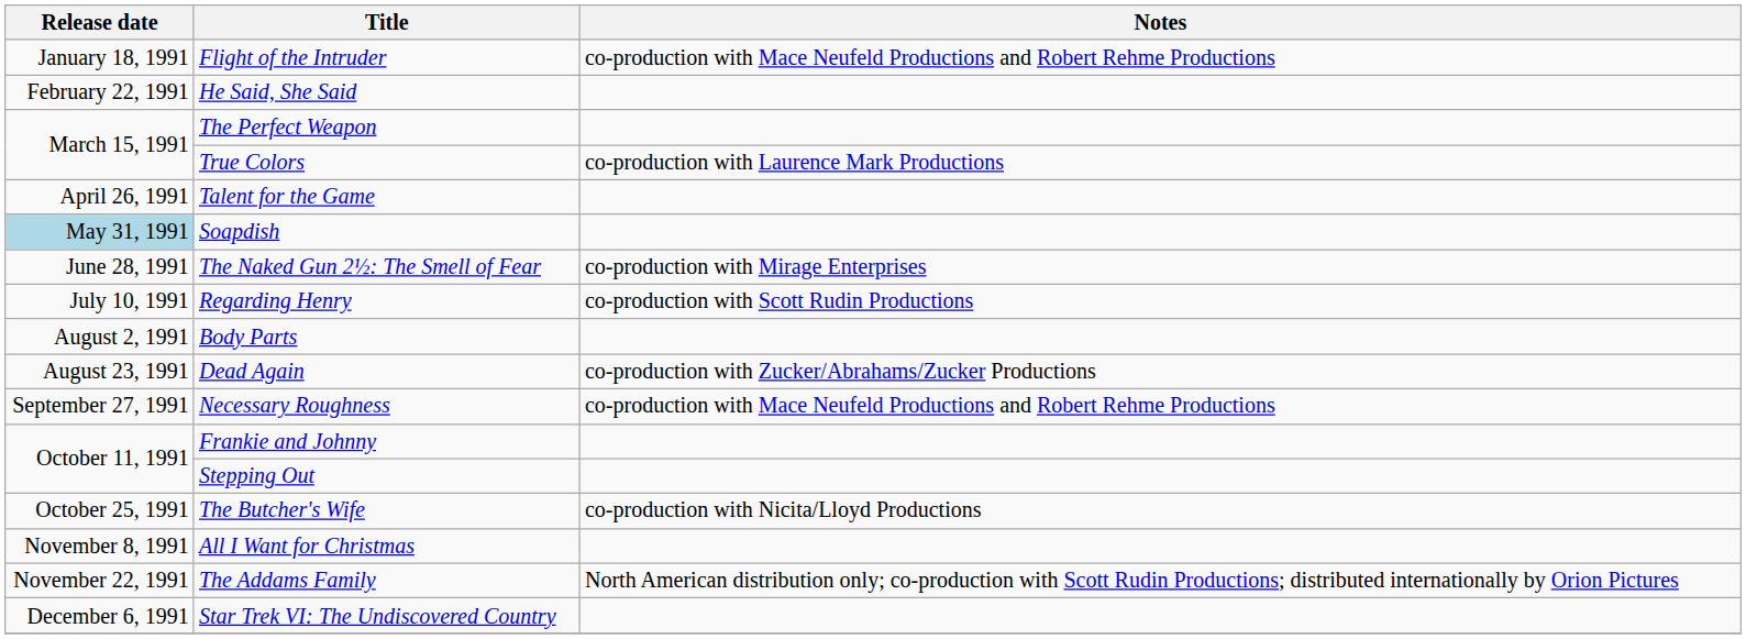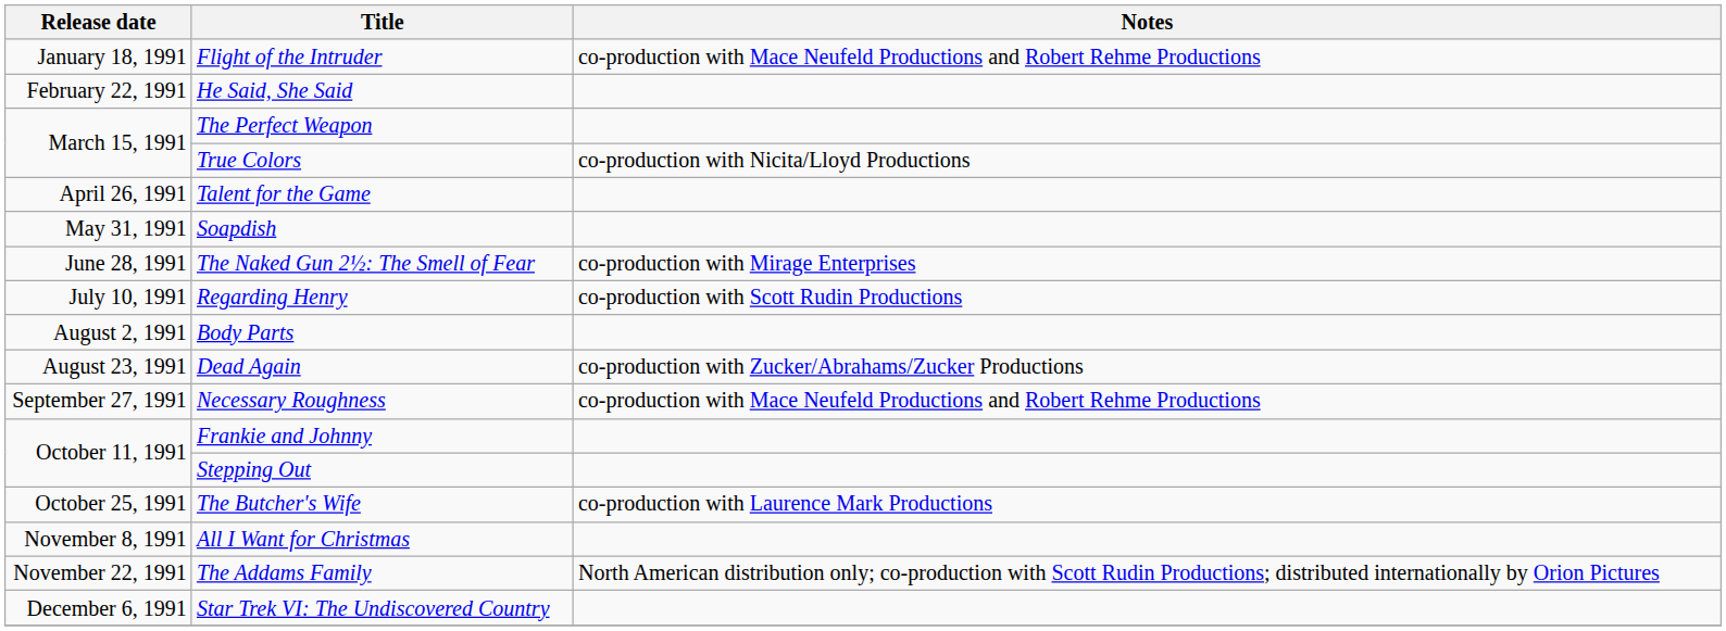 <table class="wikitable sortable" style="width:100%;">
 <tr>
 <th scope="col" style="width:130px;">Release date</th>
 <th>Title</th>
 <th>Notes</th>
 </tr>
 <tr>
 <td style="text-align:right;">January 18, 1991</td>
 <td><em><a href='#'>Flight of the Intruder</a></em></td>
 <td>co-production with <a href='#'>Mace Neufeld Productions</a> and <a href='#'>Robert Rehme Productions</a></td>
 </tr>
 <tr>
 <td style="text-align:right;">February 22, 1991</td>
 <td><em><a href='#'>He Said, She Said</a></em></td>
 <td></td>
 </tr>
 <tr>
 <td style="text-align:right;" rowspan="2">March 15, 1991</td>
 <td><em><a href='#'>The Perfect Weapon</a></em></td>
 <td></td>
 </tr>
 <tr>
 <td><em><a href='#'>True Colors</a></em></td>
-<td>co-production with <a href='#'>Laurence Mark Productions</a></td>
+<td>co-production with Nicita/Lloyd Productions</td>
 </tr>
 <tr>
 <td style="text-align:right;">April 26, 1991</td>
 <td><em><a href='#'>Talent for the Game</a></em></td>
 <td></td>
 </tr>
 <tr>
-<td style="background: lightblue; text-align:right;">May 31, 1991</td>
+<td style="text-align:right;">May 31, 1991</td>
 <td><em><a href='#'>Soapdish</a></em></td>
 <td></td>
 </tr>
 <tr>
 <td style="text-align:right;">June 28, 1991</td>
 <td><em><a href='#'>The Naked Gun 2½: The Smell of Fear</a></em></td>
 <td>co-production with <a href='#'>Mirage Enterprises</a></td>
 </tr>
 <tr>
 <td style="text-align:right;">July 10, 1991</td>
 <td><em><a href='#'>Regarding Henry</a></em></td>
 <td>co-production with <a href='#'>Scott Rudin Productions</a></td>
 </tr>
 <tr>
 <td style="text-align:right;">August 2, 1991</td>
 <td><em><a href='#'>Body Parts</a></em></td>
 <td></td>
 </tr>
 <tr>
 <td style="text-align:right;">August 23, 1991</td>
 <td><em><a href='#'>Dead Again</a></em></td>
 <td>co-production with <a href='#'>Zucker/Abrahams/Zucker</a> Productions</td>
 </tr>
 <tr>
 <td style="text-align:right;">September 27, 1991</td>
 <td><em><a href='#'>Necessary Roughness</a></em></td>
 <td>co-production with <a href='#'>Mace Neufeld Productions</a> and <a href='#'>Robert Rehme Productions</a></td>
 </tr>
 <tr>
 <td style="text-align:right;" rowspan="2">October 11, 1991</td>
 <td><em><a href='#'>Frankie and Johnny</a></em></td>
 <td></td>
 </tr>
 <tr>
 <td><em><a href='#'>Stepping Out</a></em></td>
 <td></td>
 </tr>
 <tr>
 <td style="text-align:right;">October 25, 1991</td>
 <td><em><a href='#'>The Butcher's Wife</a></em></td>
-<td>co-production with Nicita/Lloyd Productions</td>
+<td>co-production with <a href='#'>Laurence Mark Productions</a></td>
 </tr>
 <tr>
 <td style="text-align:right;">November 8, 1991</td>
 <td><em><a href='#'>All I Want for Christmas</a></em></td>
 <td></td>
 </tr>
 <tr>
 <td style="text-align:right;">November 22, 1991</td>
 <td><em><a href='#'>The Addams Family</a></em></td>
 <td>North American distribution only; co-production with <a href='#'>Scott Rudin Productions</a>; distributed internationally by <a href='#'>Orion Pictures</a></td>
 </tr>
 <tr>
 <td style="text-align:right;">December 6, 1991</td>
 <td><em><a href='#'>Star Trek VI: The Undiscovered Country</a></em></td>
 <td></td>
 </tr>
 <tr>
 </tr>
 </table>
